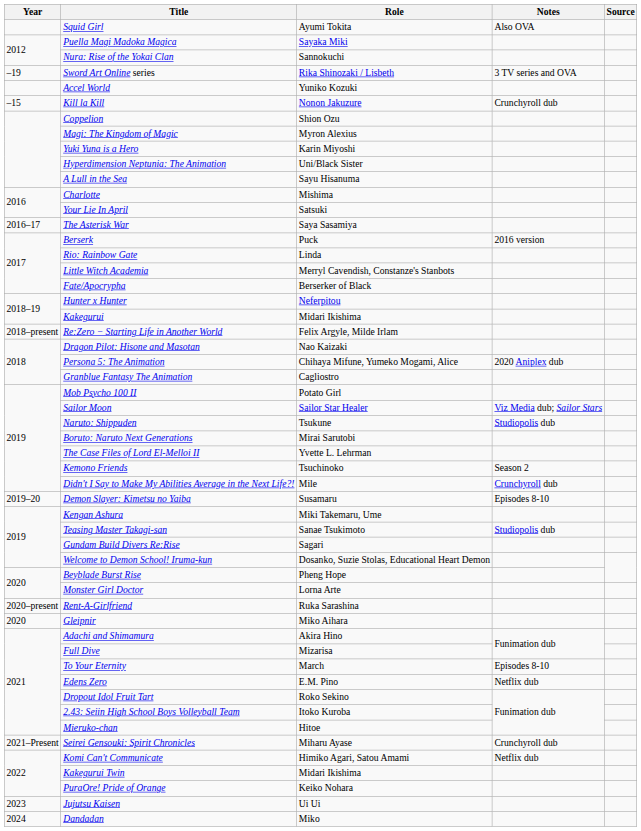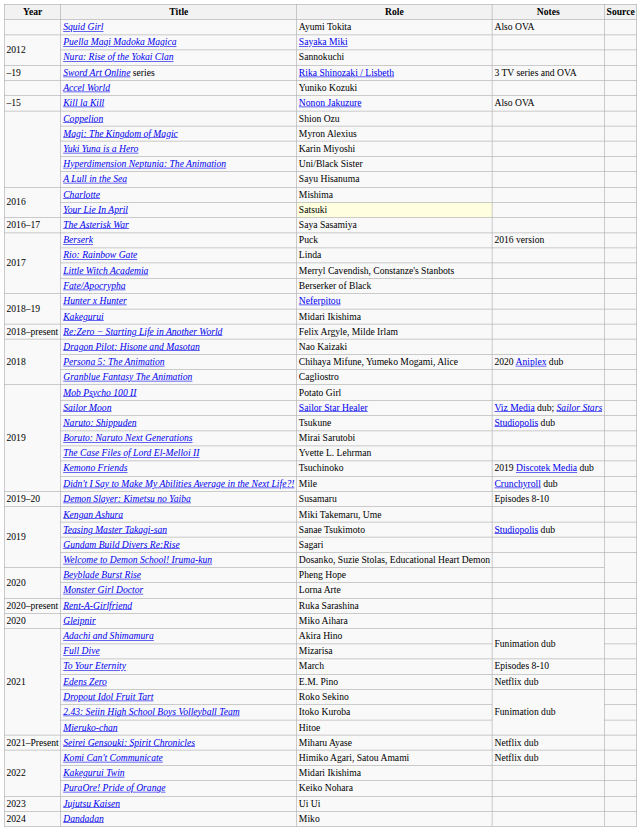 <table class="wikitable sortable plainrowheaders">
 <tr>
 <th>Year</th>
 <th>Title</th>
 <th>Role</th>
 <th class="unsortable">Notes</th>
 <th class="unsortable">Source</th>
 </tr>
 <tr>
 <td></td>
 <td><em><a href='#'>Squid Girl</a></em></td>
 <td>Ayumi Tokita</td>
 <td>Also OVA</td>
 <td></td>
 </tr>
 <tr>
 <td rowspan="2">2012</td>
 <td><em><a href='#'>Puella Magi Madoka Magica</a></em></td>
 <td><a href='#'>Sayaka Miki</a></td>
 <td></td>
 <td></td>
 </tr>
 <tr>
 <td><em><a href='#'>Nura: Rise of the Yokai Clan</a></em></td>
 <td>Sannokuchi</td>
 <td></td>
 <td></td>
 </tr>
 <tr>
 <td>–19</td>
 <td><em><a href='#'>Sword Art Online</a></em> series</td>
 <td><a href='#'>Rika Shinozaki / Lisbeth</a></td>
 <td>3 TV series and OVA</td>
 <td></td>
 </tr>
 <tr>
 <td></td>
 <td><em><a href='#'>Accel World</a></em></td>
 <td>Yuniko Kozuki</td>
 <td></td>
 <td></td>
 </tr>
 <tr>
 <td>–15</td>
 <td><em><a href='#'>Kill la Kill</a></em></td>
 <td><a href='#'>Nonon Jakuzure</a></td>
-<td>Crunchyroll dub</td>
+<td>Also OVA</td>
 <td></td>
 </tr>
 <tr>
 <td rowspan="5"></td>
 <td><em><a href='#'>Coppelion</a></em></td>
 <td>Shion Ozu</td>
 <td></td>
 <td></td>
 </tr>
 <tr>
 <td><em><a href='#'>Magi: The Kingdom of Magic</a></em></td>
 <td>Myron Alexius</td>
 <td></td>
 <td></td>
 </tr>
 <tr>
 <td><em><a href='#'>Yuki Yuna is a Hero</a></em></td>
 <td>Karin Miyoshi</td>
 <td></td>
 <td></td>
 </tr>
 <tr>
 <td><em><a href='#'>Hyperdimension Neptunia: The Animation</a></em></td>
 <td>Uni/Black Sister</td>
 <td></td>
 <td></td>
 </tr>
 <tr>
 <td><em><a href='#'>A Lull in the Sea</a></em></td>
 <td>Sayu Hisanuma</td>
 <td></td>
 <td></td>
 </tr>
 <tr>
 <td rowspan="2">2016</td>
 <td><a href='#'><em>Charlotte</em></a></td>
 <td>Mishima</td>
 <td></td>
 <td></td>
 </tr>
 <tr>
 <td><a href='#'><em>Your Lie In April</em></a></td>
-<td>Satsuki</td>
+<td style="background: lightyellow;">Satsuki</td>
 <td></td>
 <td></td>
 </tr>
 <tr>
 <td>2016–17</td>
 <td><em><a href='#'>The Asterisk War</a></em></td>
 <td>Saya Sasamiya</td>
 <td></td>
 <td></td>
 </tr>
 <tr>
 <td rowspan="4">2017</td>
 <td><a href='#'><em>Berserk</em></a></td>
 <td>Puck</td>
 <td>2016 version</td>
 <td></td>
 </tr>
 <tr>
 <td><a href='#'><em>Rio: Rainbow Gate</em></a></td>
 <td>Linda</td>
 <td></td>
 <td></td>
 </tr>
 <tr>
 <td><em><a href='#'>Little Witch Academia</a></em></td>
 <td>Merryl Cavendish, Constanze's Stanbots</td>
 <td></td>
 <td></td>
 </tr>
 <tr>
 <td><em><a href='#'>Fate/Apocrypha</a></em></td>
 <td>Berserker of Black</td>
 <td></td>
 <td></td>
 </tr>
 <tr>
 <td rowspan="2">2018–19</td>
 <td><em><a href='#'>Hunter x Hunter</a></em></td>
 <td><a href='#'>Neferpitou</a></td>
 <td></td>
 <td></td>
 </tr>
 <tr>
 <td><a href='#'><em>Kakegurui</em></a></td>
 <td>Midari Ikishima</td>
 <td></td>
 <td></td>
 </tr>
 <tr>
 <td>2018–present</td>
 <td><em><a href='#'>Re:Zero − Starting Life in Another World</a></em></td>
 <td>Felix Argyle, Milde Irlam</td>
 <td></td>
 <td></td>
 </tr>
 <tr>
 <td rowspan="3">2018</td>
 <td><em><a href='#'>Dragon Pilot: Hisone and Masotan</a></em></td>
 <td>Nao Kaizaki</td>
 <td></td>
 <td></td>
 </tr>
 <tr>
 <td><em><a href='#'>Persona 5: The Animation</a></em></td>
 <td>Chihaya Mifune, Yumeko Mogami, Alice</td>
 <td>2020 <a href='#'>Aniplex</a> dub</td>
 <td></td>
 </tr>
 <tr>
 <td><em><a href='#'>Granblue Fantasy The Animation</a></em></td>
 <td>Cagliostro</td>
 <td></td>
 <td></td>
 </tr>
 <tr>
 <td rowspan="7">2019</td>
 <td><em><a href='#'>Mob Psycho 100 II</a></em></td>
 <td>Potato Girl</td>
 <td></td>
 <td></td>
 </tr>
 <tr>
 <td><em><a href='#'>Sailor Moon</a></em></td>
 <td><a href='#'>Sailor Star Healer</a></td>
 <td><a href='#'>Viz Media</a> dub; <em><a href='#'>Sailor Stars</a></em></td>
 <td></td>
 </tr>
 <tr>
 <td><em><a href='#'>Naruto: Shippuden</a></em></td>
 <td>Tsukune</td>
 <td><a href='#'>Studiopolis</a> dub</td>
 <td></td>
 </tr>
 <tr>
 <td><em><a href='#'>Boruto: Naruto Next Generations</a></em></td>
 <td>Mirai Sarutobi</td>
 <td></td>
 <td></td>
 </tr>
 <tr>
 <td><em><a href='#'>The Case Files of Lord El-Melloi II</a></em></td>
 <td>Yvette L. Lehrman</td>
 <td></td>
 <td></td>
 </tr>
 <tr>
 <td><em><a href='#'>Kemono Friends</a></em></td>
 <td>Tsuchinoko</td>
-<td>Season 2</td>
+<td>2019 <a href='#'>Discotek Media</a> dub</td>
 <td></td>
 </tr>
 <tr>
 <td><em><a href='#'>Didn't I Say to Make My Abilities Average in the Next Life?!</a></em></td>
 <td>Mile</td>
 <td><a href='#'>Crunchyroll</a> dub</td>
 <td></td>
 </tr>
 <tr>
 <td>2019–20</td>
 <td><em><a href='#'>Demon Slayer: Kimetsu no Yaiba</a></em></td>
 <td>Susamaru</td>
 <td>Episodes 8-10</td>
 <td></td>
 </tr>
 <tr>
 <td rowspan="4">2019</td>
 <td><em><a href='#'>Kengan Ashura</a></em></td>
 <td>Miki Takemaru, Ume</td>
 <td></td>
 <td></td>
 </tr>
 <tr>
 <td><em><a href='#'>Teasing Master Takagi-san</a></em></td>
 <td>Sanae Tsukimoto</td>
 <td><a href='#'>Studiopolis</a> dub</td>
 <td></td>
 </tr>
 <tr>
 <td><em><a href='#'>Gundam Build Divers Re:Rise</a></em></td>
 <td>Sagari</td>
 <td></td>
 <td></td>
 </tr>
 <tr>
 <td><em><a href='#'>Welcome to Demon School! Iruma-kun</a></em></td>
 <td>Dosanko, Suzie Stolas, Educational Heart Demon</td>
 <td></td>
 <td rowspan="2"></td>
 </tr>
 <tr>
 <td rowspan="2">2020</td>
 <td><em><a href='#'>Beyblade Burst Rise</a></em></td>
 <td>Pheng Hope</td>
 <td></td>
 </tr>
 <tr>
 <td><em><a href='#'>Monster Girl Doctor</a></em></td>
 <td>Lorna Arte</td>
 <td></td>
 <td></td>
 </tr>
 <tr>
 <td>2020–present</td>
 <td><em><a href='#'>Rent-A-Girlfriend</a></em></td>
 <td>Ruka Sarashina</td>
 <td></td>
 <td></td>
 </tr>
 <tr>
 <td>2020</td>
 <td><em><a href='#'>Gleipnir</a></em></td>
 <td>Miko Aihara</td>
 <td></td>
 <td></td>
 </tr>
 <tr>
 <td rowspan="7">2021</td>
 <td><em><a href='#'>Adachi and Shimamura</a></em></td>
 <td>Akira Hino</td>
 <td rowspan="2">Funimation dub</td>
 <td></td>
 </tr>
 <tr>
 <td><em><a href='#'>Full Dive</a></em></td>
 <td>Mizarisa</td>
 <td></td>
 </tr>
 <tr>
 <td><em><a href='#'>To Your Eternity</a></em></td>
 <td>March</td>
 <td>Episodes 8-10</td>
 <td></td>
 </tr>
 <tr>
 <td><em><a href='#'>Edens Zero</a></em></td>
 <td>E.M. Pino</td>
 <td>Netflix dub</td>
 <td></td>
 </tr>
 <tr>
 <td><em><a href='#'>Dropout Idol Fruit Tart</a></em></td>
 <td>Roko Sekino</td>
 <td rowspan="3">Funimation dub</td>
 <td></td>
 </tr>
 <tr>
 <td><em><a href='#'>2.43: Seiin High School Boys Volleyball Team</a></em></td>
 <td>Itoko Kuroba</td>
 <td></td>
 </tr>
 <tr>
 <td><em><a href='#'>Mieruko-chan</a></em></td>
 <td>Hitoe</td>
 <td></td>
 </tr>
 <tr>
 <td>2021–Present</td>
 <td><em><a href='#'>Seirei Gensouki: Spirit Chronicles</a></em></td>
 <td>Miharu Ayase</td>
-<td>Crunchyroll dub</td>
+<td>Netflix dub</td>
 <td></td>
 </tr>
 <tr>
 <td rowspan="3">2022</td>
 <td><em><a href='#'>Komi Can't Communicate</a></em></td>
 <td>Himiko Agari, Satou Amami</td>
 <td>Netflix dub</td>
 <td></td>
 </tr>
 <tr>
 <td><em><a href='#'>Kakegurui Twin</a></em></td>
 <td>Midari Ikishima</td>
 <td></td>
 <td></td>
 </tr>
 <tr>
 <td><em><a href='#'>PuraOre! Pride of Orange</a></em></td>
 <td>Keiko Nohara</td>
 <td></td>
 <td></td>
 </tr>
 <tr>
 <td>2023</td>
 <td><em><a href='#'>Jujutsu Kaisen</a></em></td>
 <td>Ui Ui</td>
 <td></td>
 <td></td>
 </tr>
 <tr>
 <td>2024</td>
 <td><em><a href='#'>Dandadan</a></em></td>
 <td>Miko</td>
 <td></td>
 <td></td>
 </tr>
 </table>
